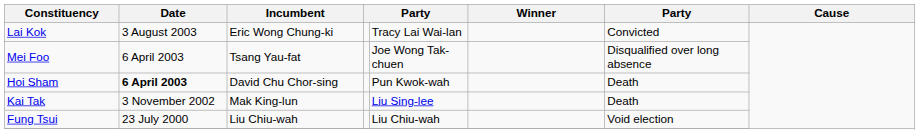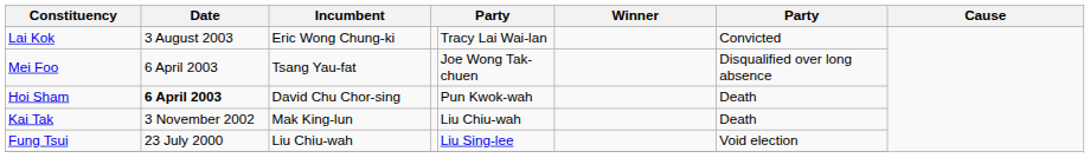 <table class="wikitable">
 <tr>
 <th width=150px>Constituency</th>
 <th width="140px">Date</th>
 <th width=180px>Incumbent</th>
 <th width=100px colspan=2>Party</th>
 <th width=180px>Winner</th>
 <th width=100px colspan=2>Party</th>
 <th width=220px>Cause</th>
 </tr>
 <tr>
 <td><a href='#'>Lai Kok</a></td>
 <td>3 August 2003</td>
 <td>Eric Wong Chung-ki</td>
 <td></td>
 <td>Tracy Lai Wai-lan</td>
 <td></td>
 <td>Convicted</td>
 </tr>
 <tr>
 <td><a href='#'>Mei Foo</a></td>
 <td>6 April 2003</td>
 <td>Tsang Yau-fat</td>
 <td></td>
 <td>Joe Wong Tak-chuen</td>
 <td></td>
 <td>Disqualified over long absence</td>
 </tr>
 <tr>
 <td><a href='#'>Hoi Sham</a></td>
 <td><strong>6 April 2003</strong></td>
 <td>David Chu Chor-sing</td>
 <td></td>
 <td>Pun Kwok-wah</td>
 <td></td>
 <td>Death</td>
 </tr>
 <tr>
 <td><a href='#'>Kai Tak</a></td>
 <td>3 November 2002</td>
 <td>Mak King-lun</td>
 <td></td>
-<td><a href='#'>Liu Sing-lee</a></td>
+<td>Liu Chiu-wah</td>
 <td></td>
 <td>Death</td>
 </tr>
 <tr>
 <td><a href='#'>Fung Tsui</a></td>
 <td>23 July 2000</td>
 <td>Liu Chiu-wah</td>
 <td></td>
-<td>Liu Chiu-wah</td>
+<td><a href='#'>Liu Sing-lee</a></td>
 <td></td>
 <td>Void election</td>
 </tr>
 <tr>
 </tr>
 </table>
